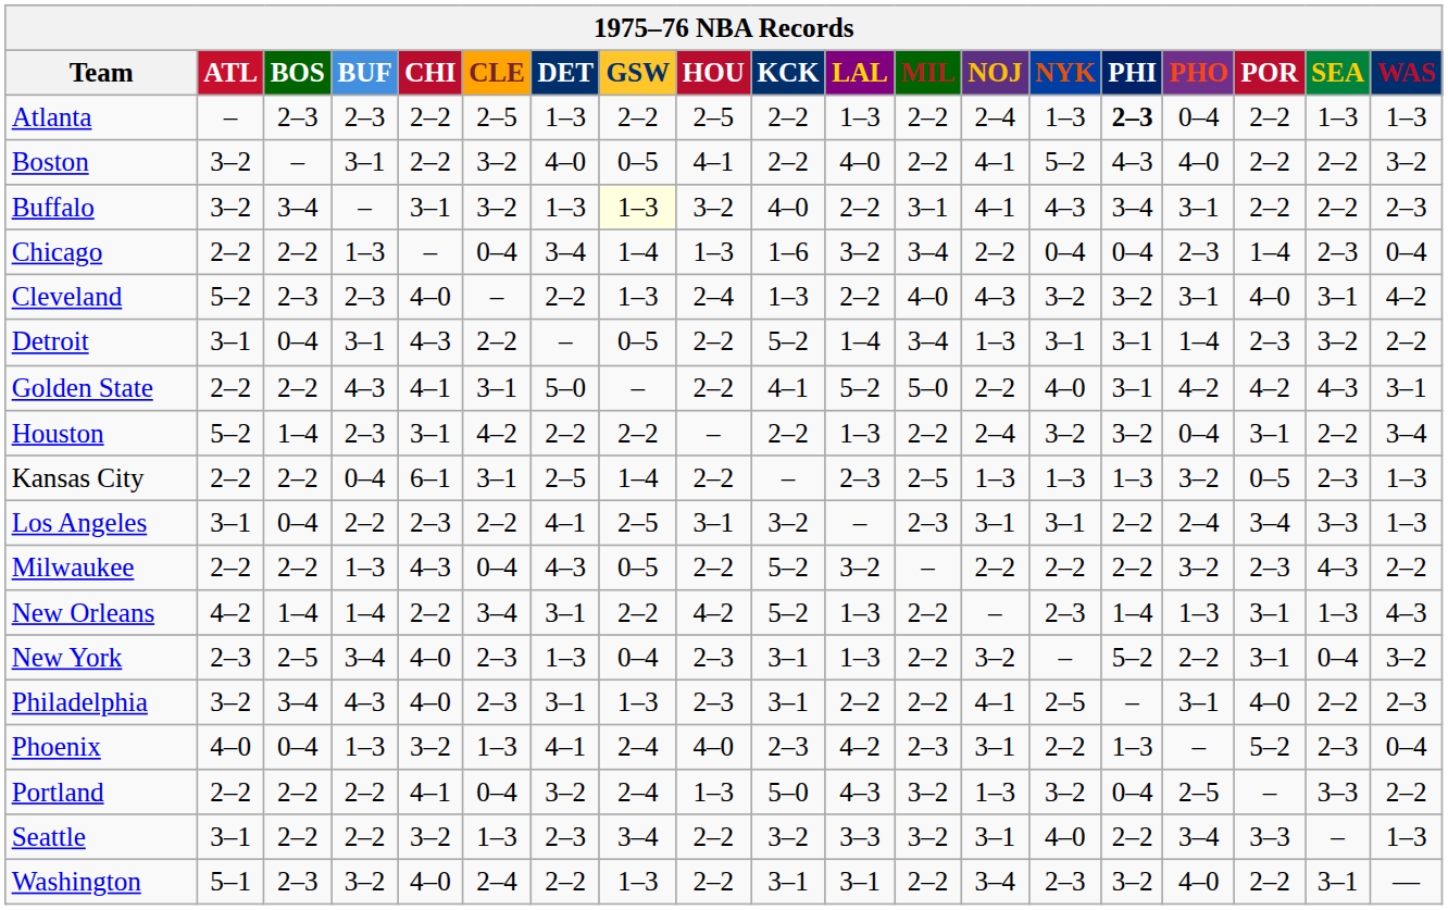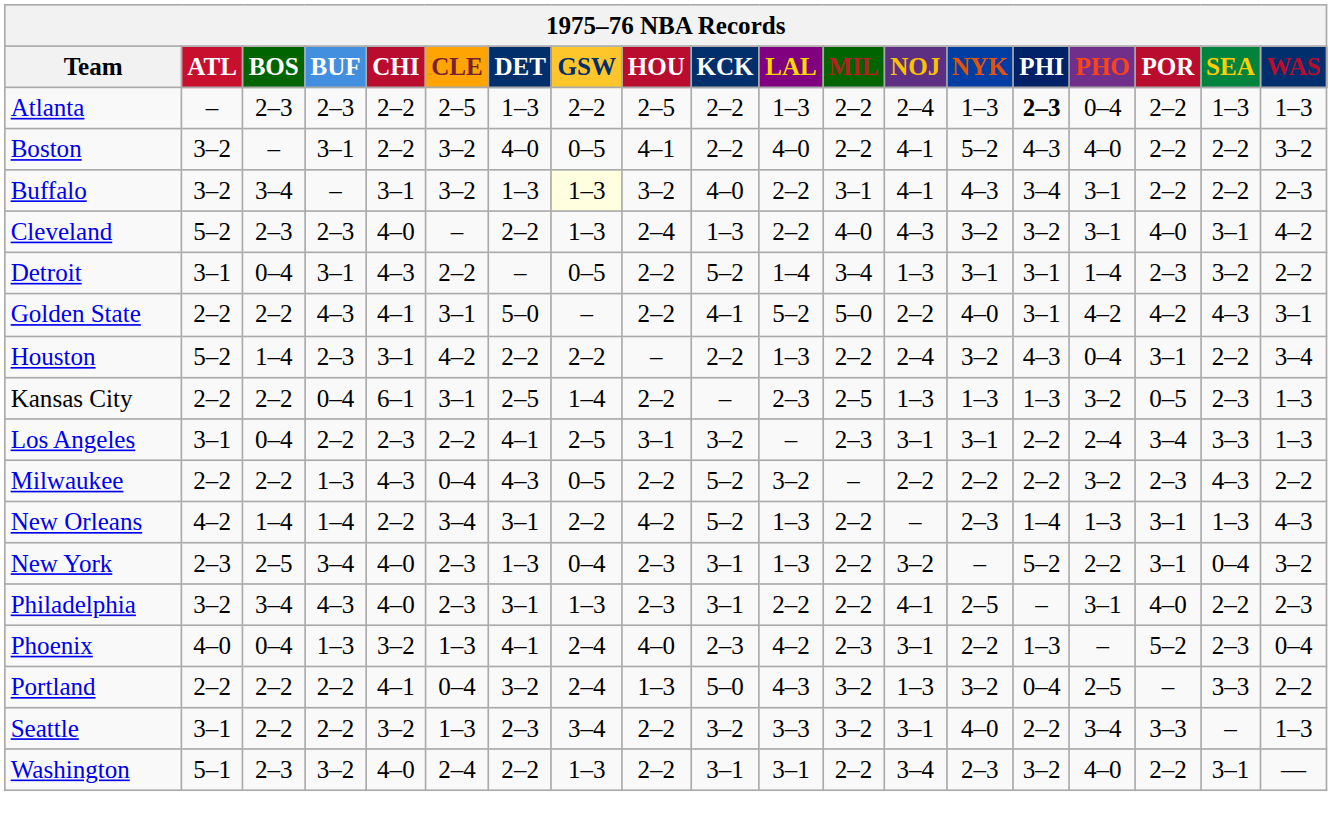 <table class="wikitable" style="font-size:95%; text-align:center;">
 <tr>
 <th colspan=19>1975–76 NBA Records</th>
 </tr>
 <tr>
 <th width=100>Team</th>
 <th style="background:#C90F2E;color:#FFFFFF;width=35">ATL</th>
 <th style="background:#006400;color:#FFFFFF;width=35">BOS</th>
 <th style="background:#428FDF;color:#FFFFFF;width=35">BUF</th>
 <th style="background:#BA0C2F;color:#FFFFFF;width=35">CHI</th>
 <th style="background:#FFA402;color:#77222F;width=35">CLE</th>
 <th style="background:#012F6B;color:#FFFFFF;width=35">DET</th>
 <th style="background:#FFC62C;color:#012F6B;width=35">GSW</th>
 <th style="background:#BA0C2F;color:#FFFFFF;width=35">HOU</th>
 <th style="background:#012F6B;color:#FFFFFF;width=35">KCK</th>
 <th style="background:#800080;color:#FFD700;width=35">LAL</th>
 <th style="background:#006400;color:#B22222;width=35">MIL</th>
 <th style="background:#5C2F83;color:#FCC200;width=35">NOJ</th>
 <th style="background:#003EA4;color:#E35208;width=35">NYK</th>
 <th style="background:#012268;color:#FFFFFF;width=35">PHI</th>
 <th style="background:#702F8B;color:#FA4417;width=35">PHO</th>
 <th style="background:#BA0C2F;color:#FFFFFF;width=35">POR</th>
 <th style="background:#00843D;color:#FFCD01;width=35">SEA</th>
 <th style="background:#012F6D;color:#BA0C2F;width=35">WAS</th>
 </tr>
 <tr>
 <td style="text-align:left;"><a href='#'>Atlanta</a></td>
 <td>–</td>
 <td>2–3</td>
 <td>2–3</td>
 <td>2–2</td>
 <td>2–5</td>
 <td>1–3</td>
 <td>2–2</td>
 <td>2–5</td>
 <td>2–2</td>
 <td>1–3</td>
 <td>2–2</td>
 <td>2–4</td>
 <td>1–3</td>
 <td><strong>2–3</strong></td>
 <td>0–4</td>
 <td>2–2</td>
 <td>1–3</td>
 <td>1–3</td>
 </tr>
 <tr>
 <td style="text-align:left;"><a href='#'>Boston</a></td>
 <td>3–2</td>
 <td>–</td>
 <td>3–1</td>
 <td>2–2</td>
 <td>3–2</td>
 <td>4–0</td>
 <td>0–5</td>
 <td>4–1</td>
 <td>2–2</td>
 <td>4–0</td>
 <td>2–2</td>
 <td>4–1</td>
 <td>5–2</td>
 <td>4–3</td>
 <td>4–0</td>
 <td>2–2</td>
 <td>2–2</td>
 <td>3–2</td>
 </tr>
 <tr>
 <td style="text-align:left;"><a href='#'>Buffalo</a></td>
 <td>3–2</td>
 <td>3–4</td>
 <td>–</td>
 <td>3–1</td>
 <td>3–2</td>
 <td>1–3</td>
 <td style="background: lightyellow;">1–3</td>
 <td>3–2</td>
 <td>4–0</td>
 <td>2–2</td>
 <td>3–1</td>
 <td>4–1</td>
 <td>4–3</td>
 <td>3–4</td>
 <td>3–1</td>
 <td>2–2</td>
 <td>2–2</td>
 <td>2–3</td>
 </tr>
 <tr>
-<td style="text-align:left;"><a href='#'>Chicago</a></td>
-<td>2–2</td>
-<td>2–2</td>
-<td>1–3</td>
-<td>–</td>
-<td>0–4</td>
-<td>3–4</td>
-<td>1–4</td>
-<td>1–3</td>
-<td>1–6</td>
-<td>3–2</td>
-<td>3–4</td>
-<td>2–2</td>
-<td>0–4</td>
-<td>0–4</td>
-<td>2–3</td>
-<td>1–4</td>
-<td>2–3</td>
-<td>0–4</td>
-</tr>
-<tr>
 <td style="text-align:left;"><a href='#'>Cleveland</a></td>
 <td>5–2</td>
 <td>2–3</td>
 <td>2–3</td>
 <td>4–0</td>
 <td>–</td>
 <td>2–2</td>
 <td>1–3</td>
 <td>2–4</td>
 <td>1–3</td>
 <td>2–2</td>
 <td>4–0</td>
 <td>4–3</td>
 <td>3–2</td>
 <td>3–2</td>
 <td>3–1</td>
 <td>4–0</td>
 <td>3–1</td>
 <td>4–2</td>
 </tr>
 <tr>
 <td style="text-align:left;"><a href='#'>Detroit</a></td>
 <td>3–1</td>
 <td>0–4</td>
 <td>3–1</td>
 <td>4–3</td>
 <td>2–2</td>
 <td>–</td>
 <td>0–5</td>
 <td>2–2</td>
 <td>5–2</td>
 <td>1–4</td>
 <td>3–4</td>
 <td>1–3</td>
 <td>3–1</td>
 <td>3–1</td>
 <td>1–4</td>
 <td>2–3</td>
 <td>3–2</td>
 <td>2–2</td>
 </tr>
 <tr>
 <td style="text-align:left;"><a href='#'>Golden State</a></td>
 <td>2–2</td>
 <td>2–2</td>
 <td>4–3</td>
 <td>4–1</td>
 <td>3–1</td>
 <td>5–0</td>
 <td>–</td>
 <td>2–2</td>
 <td>4–1</td>
 <td>5–2</td>
 <td>5–0</td>
 <td>2–2</td>
 <td>4–0</td>
 <td>3–1</td>
 <td>4–2</td>
 <td>4–2</td>
 <td>4–3</td>
 <td>3–1</td>
 </tr>
 <tr>
 <td style="text-align:left;"><a href='#'>Houston</a></td>
 <td>5–2</td>
 <td>1–4</td>
 <td>2–3</td>
 <td>3–1</td>
 <td>4–2</td>
 <td>2–2</td>
 <td>2–2</td>
 <td>–</td>
 <td>2–2</td>
 <td>1–3</td>
 <td>2–2</td>
 <td>2–4</td>
 <td>3–2</td>
-<td>3–2</td>
+<td>4–3</td>
 <td>0–4</td>
 <td>3–1</td>
 <td>2–2</td>
 <td>3–4</td>
 </tr>
 <tr>
 <td style="text-align:left;">Kansas City</td>
 <td>2–2</td>
 <td>2–2</td>
 <td>0–4</td>
 <td>6–1</td>
 <td>3–1</td>
 <td>2–5</td>
 <td>1–4</td>
 <td>2–2</td>
 <td>–</td>
 <td>2–3</td>
 <td>2–5</td>
 <td>1–3</td>
 <td>1–3</td>
 <td>1–3</td>
 <td>3–2</td>
 <td>0–5</td>
 <td>2–3</td>
 <td>1–3</td>
 </tr>
 <tr>
 <td style="text-align:left;"><a href='#'>Los Angeles</a></td>
 <td>3–1</td>
 <td>0–4</td>
 <td>2–2</td>
 <td>2–3</td>
 <td>2–2</td>
 <td>4–1</td>
 <td>2–5</td>
 <td>3–1</td>
 <td>3–2</td>
 <td>–</td>
 <td>2–3</td>
 <td>3–1</td>
 <td>3–1</td>
 <td>2–2</td>
 <td>2–4</td>
 <td>3–4</td>
 <td>3–3</td>
 <td>1–3</td>
 </tr>
 <tr>
 <td style="text-align:left;"><a href='#'>Milwaukee</a></td>
 <td>2–2</td>
 <td>2–2</td>
 <td>1–3</td>
 <td>4–3</td>
 <td>0–4</td>
 <td>4–3</td>
 <td>0–5</td>
 <td>2–2</td>
 <td>5–2</td>
 <td>3–2</td>
 <td>–</td>
 <td>2–2</td>
 <td>2–2</td>
 <td>2–2</td>
 <td>3–2</td>
 <td>2–3</td>
 <td>4–3</td>
 <td>2–2</td>
 </tr>
 <tr>
 <td style="text-align:left;"><a href='#'>New Orleans</a></td>
 <td>4–2</td>
 <td>1–4</td>
 <td>1–4</td>
 <td>2–2</td>
 <td>3–4</td>
 <td>3–1</td>
 <td>2–2</td>
 <td>4–2</td>
 <td>5–2</td>
 <td>1–3</td>
 <td>2–2</td>
 <td>–</td>
 <td>2–3</td>
 <td>1–4</td>
 <td>1–3</td>
 <td>3–1</td>
 <td>1–3</td>
 <td>4–3</td>
 </tr>
 <tr>
 <td style="text-align:left;"><a href='#'>New York</a></td>
 <td>2–3</td>
 <td>2–5</td>
 <td>3–4</td>
 <td>4–0</td>
 <td>2–3</td>
 <td>1–3</td>
 <td>0–4</td>
 <td>2–3</td>
 <td>3–1</td>
 <td>1–3</td>
 <td>2–2</td>
 <td>3–2</td>
 <td>–</td>
 <td>5–2</td>
 <td>2–2</td>
 <td>3–1</td>
 <td>0–4</td>
 <td>3–2</td>
 </tr>
 <tr>
 <td style="text-align:left;"><a href='#'>Philadelphia</a></td>
 <td>3–2</td>
 <td>3–4</td>
 <td>4–3</td>
 <td>4–0</td>
 <td>2–3</td>
 <td>3–1</td>
 <td>1–3</td>
 <td>2–3</td>
 <td>3–1</td>
 <td>2–2</td>
 <td>2–2</td>
 <td>4–1</td>
 <td>2–5</td>
 <td>–</td>
 <td>3–1</td>
 <td>4–0</td>
 <td>2–2</td>
 <td>2–3</td>
 </tr>
 <tr>
 <td style="text-align:left;"><a href='#'>Phoenix</a></td>
 <td>4–0</td>
 <td>0–4</td>
 <td>1–3</td>
 <td>3–2</td>
 <td>1–3</td>
 <td>4–1</td>
 <td>2–4</td>
 <td>4–0</td>
 <td>2–3</td>
 <td>4–2</td>
 <td>2–3</td>
 <td>3–1</td>
 <td>2–2</td>
 <td>1–3</td>
 <td>–</td>
 <td>5–2</td>
 <td>2–3</td>
 <td>0–4</td>
 </tr>
 <tr>
 <td style="text-align:left;"><a href='#'>Portland</a></td>
 <td>2–2</td>
 <td>2–2</td>
 <td>2–2</td>
 <td>4–1</td>
 <td>0–4</td>
 <td>3–2</td>
 <td>2–4</td>
 <td>1–3</td>
 <td>5–0</td>
 <td>4–3</td>
 <td>3–2</td>
 <td>1–3</td>
 <td>3–2</td>
 <td>0–4</td>
 <td>2–5</td>
 <td>–</td>
 <td>3–3</td>
 <td>2–2</td>
 </tr>
 <tr>
 <td style="text-align:left;"><a href='#'>Seattle</a></td>
 <td>3–1</td>
 <td>2–2</td>
 <td>2–2</td>
 <td>3–2</td>
 <td>1–3</td>
 <td>2–3</td>
 <td>3–4</td>
 <td>2–2</td>
 <td>3–2</td>
 <td>3–3</td>
 <td>3–2</td>
 <td>3–1</td>
 <td>4–0</td>
 <td>2–2</td>
 <td>3–4</td>
 <td>3–3</td>
 <td>–</td>
 <td>1–3</td>
 </tr>
 <tr>
 <td style="text-align:left;"><a href='#'>Washington</a></td>
 <td>5–1</td>
 <td>2–3</td>
 <td>3–2</td>
 <td>4–0</td>
 <td>2–4</td>
 <td>2–2</td>
 <td>1–3</td>
 <td>2–2</td>
 <td>3–1</td>
 <td>3–1</td>
 <td>2–2</td>
 <td>3–4</td>
 <td>2–3</td>
 <td>3–2</td>
 <td>4–0</td>
 <td>2–2</td>
 <td>3–1</td>
 <td>—</td>
 </tr>
 </table>
